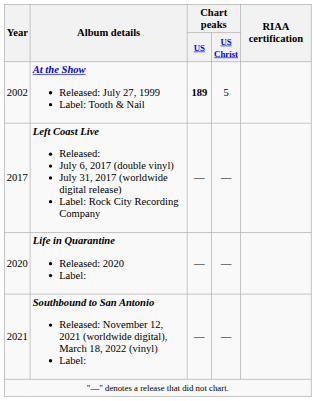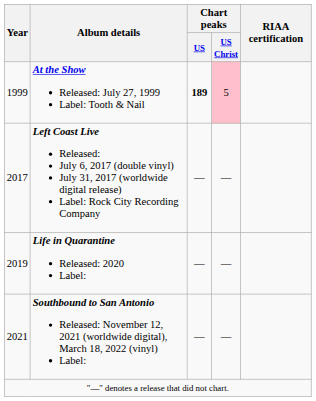 <table class="wikitable">
 <tr>
 <th rowspan="2">Year</th>
 <th rowspan="2" style="width:230px;">Album details</th>
 <th colspan="2">Chart peaks</th>
 <th rowspan="2" style="width:100px;">RIAA certification</th>
 </tr>
 <tr>
 <th style="width:30px;"><small><a href='#'>US</a></small></th>
 <th style="width:30px;"><small><a href='#'>US Christ</a></small></th>
 </tr>
 <tr>
-<td>2002</td>
+<td>1999</td>
 <td><strong><em><a href='#'>At the Show</a></em></strong><br><ul><li>Released: July 27, 1999</li><li>Label: Tooth & Nail</li></ul></td>
 <td style="text-align:center;"><strong>189</strong></td>
-<td style="text-align:center;">5</td>
+<td style="background: pink; text-align:center;">5</td>
 <td></td>
 </tr>
 <tr>
 <td>2017</td>
 <td><strong><em>Left Coast Live</em></strong><br><ul><li>Released:</li><li>July 6, 2017 (double vinyl)</li><li>July 31, 2017 (worldwide digital release)</li><li>Label: Rock City Recording Company</li></ul></td>
 <td style="text-align:center;">—</td>
 <td style="text-align:center;">—</td>
 <td></td>
 </tr>
 <tr>
-<td>2020</td>
+<td>2019</td>
 <td><strong><em>Life in Quarantine</em></strong><br><ul><li>Released: 2020</li><li>Label:</li></ul></td>
 <td style="text-align:center;">—</td>
 <td style="text-align:center;">—</td>
 <td></td>
 </tr>
 <tr>
 <td>2021</td>
 <td><strong><em>Southbound to San Antonio</em></strong><br><ul><li>Released: November 12, 2021 (worldwide digital), March 18, 2022 (vinyl)</li><li>Label:</li></ul></td>
 <td style="text-align:center;">—</td>
 <td style="text-align:center;">—</td>
 <td></td>
 </tr>
 <tr>
 <td colspan="10" align="center"><small>"—" denotes a release that did not chart.</small></td>
 </tr>
 </table>
